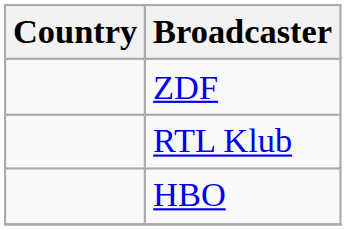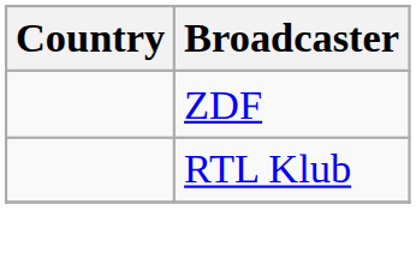 <table class="wikitable">
 <tr>
 <th align=center>Country</th>
 <th align=center>Broadcaster</th>
 </tr>
 <tr>
 <td></td>
 <td><a href='#'>ZDF</a></td>
 </tr>
 <tr>
 <td></td>
 <td><a href='#'>RTL Klub</a></td>
 </tr>
 <tr>
-<td></td>
-<td><a href='#'>HBO</a></td>
-</tr>
-<tr>
 </tr>
 </table>
